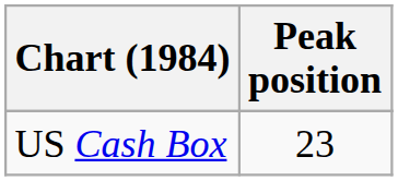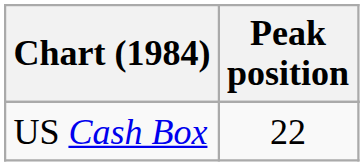 <table class="wikitable sortable">
 <tr>
 <th>Chart (1984)</th>
 <th>Peak<br>position</th>
 </tr>
 <tr>
 </tr>
 <tr>
 </tr>
 <tr>
 </tr>
 <tr>
 </tr>
 <tr>
 </tr>
 <tr>
 </tr>
 <tr>
 </tr>
 <tr>
 </tr>
 <tr>
 <td>US <em><a href='#'>Cash Box</a></em></td>
-<td align="center">23</td>
+<td align="center">22</td>
 </tr>
 </table>
